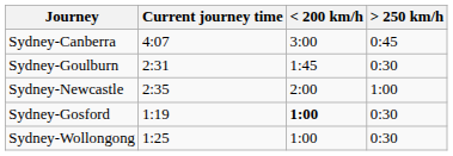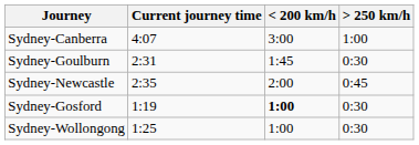 <table class="wikitable">
 <tr>
 <th>Journey</th>
 <th>Current journey time</th>
 <th>< 200 km/h</th>
 <th>> 250 km/h</th>
 </tr>
 <tr>
 <td>Sydney-Canberra</td>
 <td>4:07</td>
 <td>3:00</td>
-<td>0:45</td>
+<td>1:00</td>
 </tr>
 <tr>
 <td>Sydney-Goulburn</td>
 <td>2:31</td>
 <td>1:45</td>
 <td>0:30</td>
 </tr>
 <tr>
 <td>Sydney-Newcastle</td>
 <td>2:35</td>
 <td>2:00</td>
-<td>1:00</td>
+<td>0:45</td>
 </tr>
 <tr>
 <td>Sydney-Gosford</td>
 <td>1:19</td>
 <td><strong>1:00</strong></td>
 <td>0:30</td>
 </tr>
 <tr>
 <td>Sydney-Wollongong</td>
 <td>1:25</td>
 <td>1:00</td>
 <td>0:30</td>
 </tr>
 </table>
